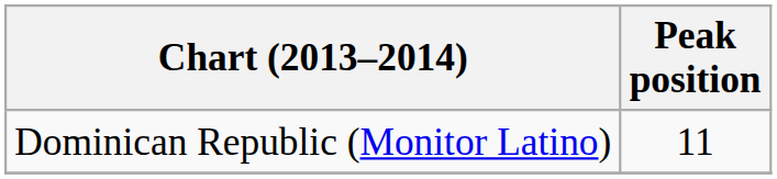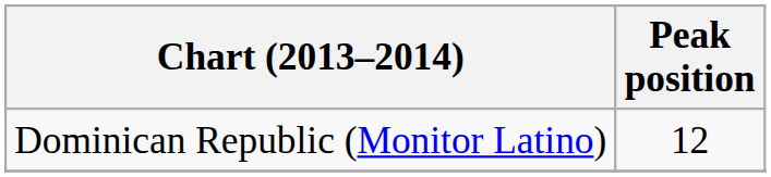 <table class="wikitable sortable">
 <tr>
 <th>Chart (2013–2014)</th>
 <th>Peak<br>position</th>
 </tr>
 <tr>
 <td>Dominican Republic (<a href='#'>Monitor Latino</a>)</td>
-<td align="center">11</td>
+<td align="center">12</td>
 </tr>
 <tr>
 </tr>
 <tr>
 </tr>
 <tr>
 </tr>
 </table>
